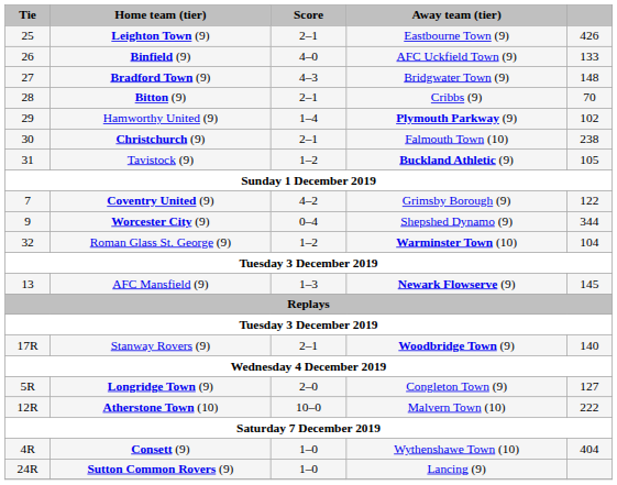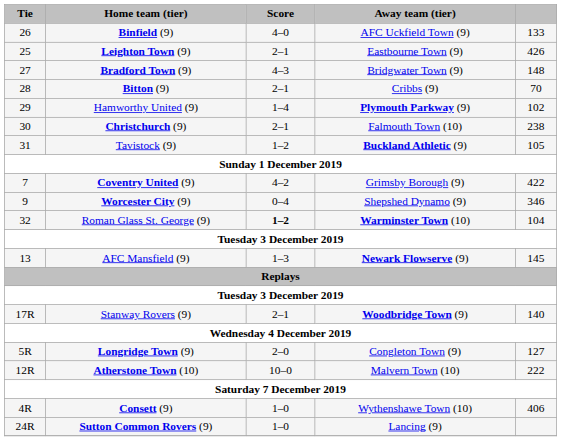 <table class="wikitable" style="width: 700px; background:WhiteSmoke; text-align:center; font-size:90%">
 <tr>
 <td scope="col" style="width:  7.50%; background:silver;"><strong>Tie</strong></td>
 <td scope="col" style="width: 36.25%; background:silver;"><strong>Home team (tier)</strong></td>
 <td scope="col" style="width: 12.50%; background:silver;"><strong>Score</strong></td>
 <td scope="col" style="width: 36.25%; background:silver;"><strong>Away team (tier)</strong></td>
 <td scope="col" style="width:  7.50%; background:silver;"><strong></strong></td>
 </tr>
 <tr>
+<td>26</td>
+<td><strong><a href='#'>Binfield</a></strong> (9)</td>
+<td>4–0</td>
+<td><a href='#'>AFC Uckfield Town</a> (9)</td>
+<td>133</td>
+</tr>
+<tr>
 <td>25</td>
 <td><strong><a href='#'>Leighton Town</a></strong> (9)</td>
 <td>2–1</td>
 <td><a href='#'>Eastbourne Town</a> (9)</td>
 <td>426</td>
-</tr>
-<tr>
-<td>26</td>
-<td><strong><a href='#'>Binfield</a></strong> (9)</td>
-<td>4–0</td>
-<td><a href='#'>AFC Uckfield Town</a> (9)</td>
-<td>133</td>
 </tr>
 <tr>
 <td>27</td>
 <td><strong><a href='#'>Bradford Town</a></strong> (9)</td>
 <td>4–3 </td>
 <td><a href='#'>Bridgwater Town</a> (9)</td>
 <td>148</td>
 </tr>
 <tr>
 <td>28</td>
 <td><strong><a href='#'>Bitton</a></strong> (9)</td>
 <td>2–1</td>
 <td><a href='#'>Cribbs</a> (9)</td>
 <td>70</td>
 </tr>
 <tr>
 <td>29</td>
 <td><a href='#'>Hamworthy United</a> (9)</td>
 <td>1–4</td>
 <td><strong><a href='#'>Plymouth Parkway</a></strong> (9)</td>
 <td>102</td>
 </tr>
 <tr>
 <td>30</td>
 <td><strong><a href='#'>Christchurch</a></strong> (9)</td>
 <td>2–1</td>
 <td><a href='#'>Falmouth Town</a> (10)</td>
 <td>238</td>
 </tr>
 <tr>
 <td>31</td>
 <td><a href='#'>Tavistock</a> (9)</td>
 <td>1–2</td>
 <td><strong><a href='#'>Buckland Athletic</a></strong> (9)</td>
 <td>105</td>
 </tr>
 <tr>
 <td colspan="5" style= background:White><strong>Sunday 1 December 2019</strong></td>
 </tr>
 <tr>
 <td>7</td>
 <td><strong><a href='#'>Coventry United</a></strong> (9)</td>
 <td>4–2</td>
 <td><a href='#'>Grimsby Borough</a> (9)</td>
-<td>122</td>
+<td>422</td>
 </tr>
 <tr>
 <td>9</td>
 <td><strong><a href='#'>Worcester City</a></strong> (9)</td>
 <td>0–4</td>
 <td><a href='#'>Shepshed Dynamo</a> (9)</td>
-<td>344</td>
+<td>346</td>
 </tr>
 <tr>
 <td>32</td>
 <td><a href='#'>Roman Glass St. George</a> (9)</td>
-<td>1–2</td>
+<td><strong>1–2</strong></td>
 <td><strong><a href='#'>Warminster Town</a></strong> (10)</td>
 <td>104</td>
 </tr>
 <tr>
 <td colspan="5" style= background:White><strong>Tuesday 3 December 2019</strong></td>
 </tr>
 <tr>
 <td>13</td>
 <td><a href='#'>AFC Mansfield</a> (9)</td>
 <td>1–3</td>
 <td><strong><a href='#'>Newark Flowserve</a></strong> (9)</td>
 <td>145</td>
 </tr>
 <tr>
 <td colspan="5" style= background:Silver><strong>Replays</strong></td>
 </tr>
 <tr>
 <td colspan="5" style= background:White><strong>Tuesday 3 December 2019</strong></td>
 </tr>
 <tr>
 <td>17R</td>
 <td><a href='#'>Stanway Rovers</a> (9)</td>
 <td>2–1 </td>
 <td><strong><a href='#'>Woodbridge Town</a></strong> (9)</td>
 <td>140</td>
 </tr>
 <tr>
 <td colspan="5" style= background:White><strong>Wednesday 4 December 2019</strong></td>
 </tr>
 <tr>
 <td>5R</td>
 <td><strong><a href='#'>Longridge Town</a></strong> (9)</td>
 <td>2–0</td>
 <td><a href='#'>Congleton Town</a> (9)</td>
 <td>127</td>
 </tr>
 <tr>
 <td>12R</td>
 <td><strong><a href='#'>Atherstone Town</a></strong> (10)</td>
 <td>10–0</td>
 <td><a href='#'>Malvern Town</a> (10)</td>
 <td>222</td>
 </tr>
 <tr>
 <td colspan="5" style= background:White><strong>Saturday 7 December 2019</strong></td>
 </tr>
 <tr>
 <td>4R</td>
 <td><strong><a href='#'>Consett</a></strong> (9)</td>
 <td>1–0</td>
 <td><a href='#'>Wythenshawe Town</a> (10)</td>
-<td>404</td>
+<td>406</td>
 </tr>
 <tr>
 <td>24R</td>
 <td><strong><a href='#'>Sutton Common Rovers</a></strong> (9)</td>
 <td>1–0</td>
 <td><a href='#'>Lancing</a> (9)</td>
 <td></td>
 </tr>
 <tr>
 </tr>
 </table>
